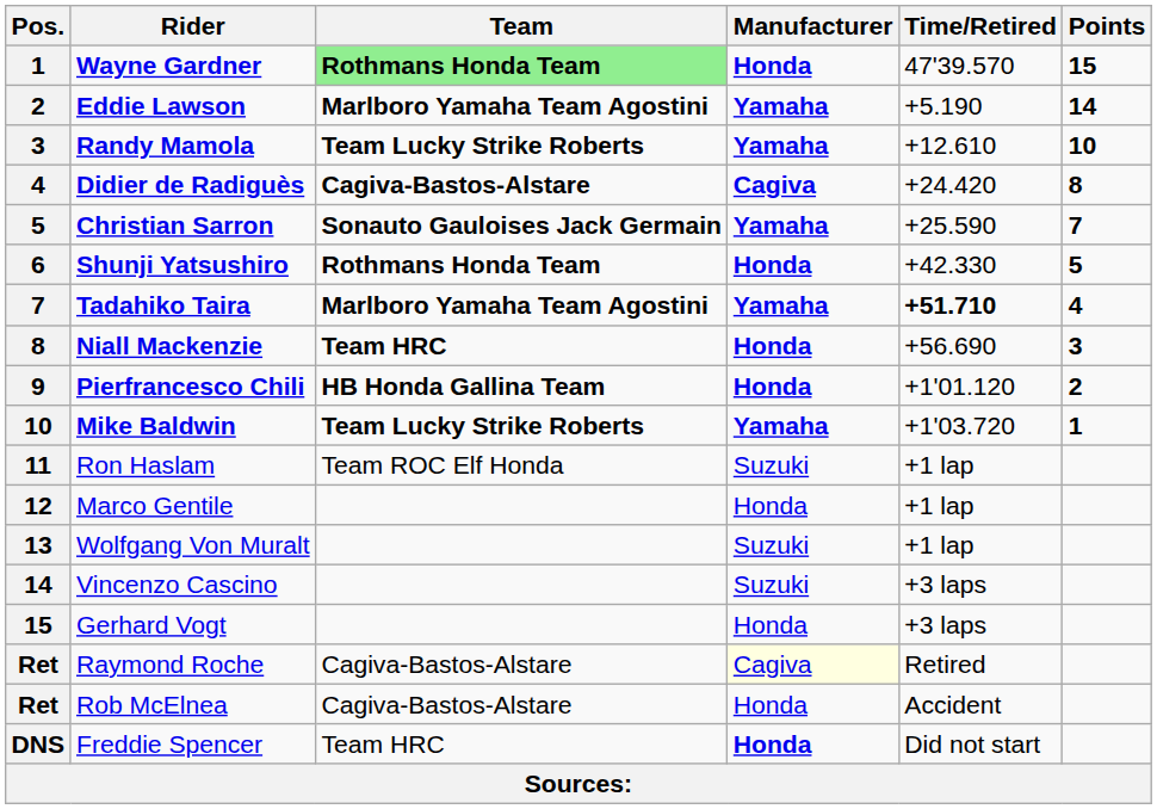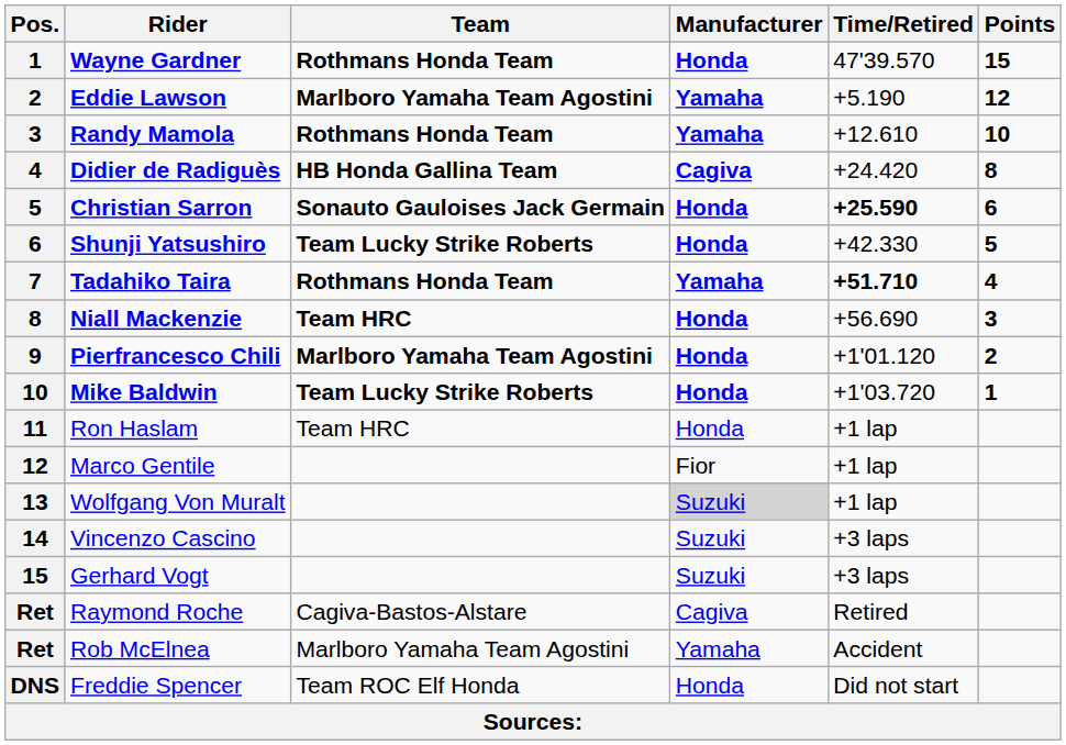 <table class="wikitable" style="font-size: 95%;">
 <tr>
 <th>Pos.</th>
 <th>Rider</th>
 <th>Team</th>
 <th>Manufacturer</th>
 <th>Time/Retired</th>
 <th>Points</th>
 </tr>
 <tr>
 <th>1</th>
 <td> <strong><a href='#'>Wayne Gardner</a></strong></td>
-<td style="background: lightgreen;"><strong>Rothmans Honda Team</strong></td>
+<td><strong>Rothmans Honda Team</strong></td>
 <td><strong><a href='#'>Honda</a></strong></td>
 <td>47'39.570</td>
 <td><strong>15</strong></td>
 </tr>
 <tr>
 <th>2</th>
 <td> <strong><a href='#'>Eddie Lawson</a></strong></td>
 <td><strong>Marlboro Yamaha Team Agostini</strong></td>
 <td><strong><a href='#'>Yamaha</a></strong></td>
 <td>+5.190</td>
-<td><strong>14</strong></td>
+<td><strong>12</strong></td>
 </tr>
 <tr>
 <th>3</th>
 <td> <strong><a href='#'>Randy Mamola</a></strong></td>
-<td><strong>Team Lucky Strike Roberts</strong></td>
+<td><strong>Rothmans Honda Team</strong></td>
 <td><strong><a href='#'>Yamaha</a></strong></td>
 <td>+12.610</td>
 <td><strong>10</strong></td>
 </tr>
 <tr>
 <th>4</th>
 <td> <strong><a href='#'>Didier de Radiguès</a></strong></td>
-<td><strong>Cagiva-Bastos-Alstare</strong></td>
+<td><strong>HB Honda Gallina Team</strong></td>
 <td><strong><a href='#'>Cagiva</a></strong></td>
 <td>+24.420</td>
 <td><strong>8</strong></td>
 </tr>
 <tr>
 <th>5</th>
 <td> <strong><a href='#'>Christian Sarron</a></strong></td>
 <td><strong>Sonauto Gauloises Jack Germain</strong></td>
-<td><strong><a href='#'>Yamaha</a></strong></td>
-<td>+25.590</td>
-<td><strong>7</strong></td>
+<td><strong><a href='#'>Honda</a></strong></td>
+<td><strong>+25.590</strong></td>
+<td><strong>6</strong></td>
 </tr>
 <tr>
 <th>6</th>
 <td> <strong><a href='#'>Shunji Yatsushiro</a></strong></td>
-<td><strong>Rothmans Honda Team</strong></td>
+<td><strong>Team Lucky Strike Roberts</strong></td>
 <td><strong><a href='#'>Honda</a></strong></td>
 <td>+42.330</td>
 <td><strong>5</strong></td>
 </tr>
 <tr>
 <th>7</th>
 <td> <strong><a href='#'>Tadahiko Taira</a></strong></td>
-<td><strong>Marlboro Yamaha Team Agostini</strong></td>
+<td><strong>Rothmans Honda Team</strong></td>
 <td><strong><a href='#'>Yamaha</a></strong></td>
 <td><strong>+51.710</strong></td>
 <td><strong>4</strong></td>
 </tr>
 <tr>
 <th>8</th>
 <td> <strong><a href='#'>Niall Mackenzie</a></strong></td>
 <td><strong>Team HRC</strong></td>
 <td><strong><a href='#'>Honda</a></strong></td>
 <td>+56.690</td>
 <td><strong>3</strong></td>
 </tr>
 <tr>
 <th>9</th>
 <td> <strong><a href='#'>Pierfrancesco Chili</a></strong></td>
-<td><strong>HB Honda Gallina Team</strong></td>
+<td><strong>Marlboro Yamaha Team Agostini</strong></td>
 <td><strong><a href='#'>Honda</a></strong></td>
 <td>+1'01.120</td>
 <td><strong>2</strong></td>
 </tr>
 <tr>
 <th>10</th>
 <td> <strong><a href='#'>Mike Baldwin</a></strong></td>
 <td><strong>Team Lucky Strike Roberts</strong></td>
-<td><strong><a href='#'>Yamaha</a></strong></td>
+<td><strong><a href='#'>Honda</a></strong></td>
 <td>+1'03.720</td>
 <td><strong>1</strong></td>
 </tr>
 <tr>
 <th>11</th>
 <td> <a href='#'>Ron Haslam</a></td>
-<td>Team ROC Elf Honda</td>
-<td><a href='#'>Suzuki</a></td>
+<td>Team HRC</td>
+<td><a href='#'>Honda</a></td>
 <td>+1 lap</td>
 <td></td>
 </tr>
 <tr>
 <th>12</th>
 <td> <a href='#'>Marco Gentile</a></td>
 <td></td>
-<td><a href='#'>Honda</a></td>
+<td>Fior</td>
 <td>+1 lap</td>
 <td></td>
 </tr>
 <tr>
 <th>13</th>
 <td> <a href='#'>Wolfgang Von Muralt</a></td>
 <td></td>
-<td><a href='#'>Suzuki</a></td>
+<td style="background: lightgrey;"><a href='#'>Suzuki</a></td>
 <td>+1 lap</td>
 <td></td>
 </tr>
 <tr>
 <th>14</th>
 <td> <a href='#'>Vincenzo Cascino</a></td>
 <td></td>
 <td><a href='#'>Suzuki</a></td>
 <td>+3 laps</td>
 <td></td>
 </tr>
 <tr>
 <th>15</th>
 <td> <a href='#'>Gerhard Vogt</a></td>
 <td></td>
-<td><a href='#'>Honda</a></td>
+<td><a href='#'>Suzuki</a></td>
 <td>+3 laps</td>
 <td></td>
 </tr>
 <tr>
 <th>Ret</th>
 <td> <a href='#'>Raymond Roche</a></td>
 <td>Cagiva-Bastos-Alstare</td>
-<td style="background: lightyellow;"><a href='#'>Cagiva</a></td>
+<td><a href='#'>Cagiva</a></td>
 <td>Retired</td>
 <td></td>
 </tr>
 <tr>
 <th>Ret</th>
 <td> <a href='#'>Rob McElnea</a></td>
-<td>Cagiva-Bastos-Alstare</td>
-<td><a href='#'>Honda</a></td>
+<td>Marlboro Yamaha Team Agostini</td>
+<td><a href='#'>Yamaha</a></td>
 <td>Accident</td>
 <td></td>
 </tr>
 <tr>
 <th>DNS</th>
 <td> <a href='#'>Freddie Spencer</a></td>
-<td>Team HRC</td>
-<td><strong><a href='#'>Honda</a></strong></td>
+<td>Team ROC Elf Honda</td>
+<td><a href='#'>Honda</a></td>
 <td>Did not start</td>
 <td></td>
 </tr>
 <tr>
 <th colspan=8>Sources: </th>
 </tr>
 </table>
